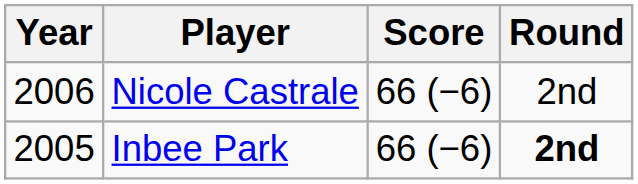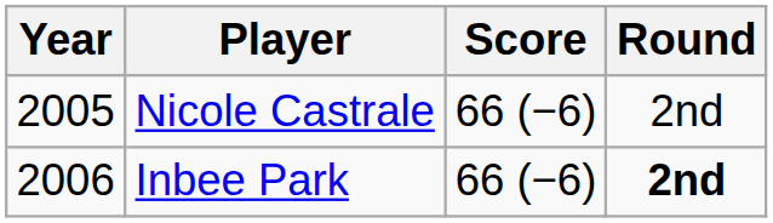 <table class="wikitable">
 <tr>
 <th>Year</th>
 <th>Player</th>
 <th>Score</th>
 <th>Round</th>
 </tr>
 <tr>
-<td>2006</td>
+<td>2005</td>
 <td><a href='#'>Nicole Castrale</a></td>
 <td>66 (−6)</td>
 <td align=center>2nd</td>
 </tr>
 <tr>
-<td>2005</td>
+<td>2006</td>
 <td><a href='#'>Inbee Park</a></td>
 <td>66 (−6)</td>
 <td align=center><strong>2nd</strong></td>
 </tr>
 </table>
